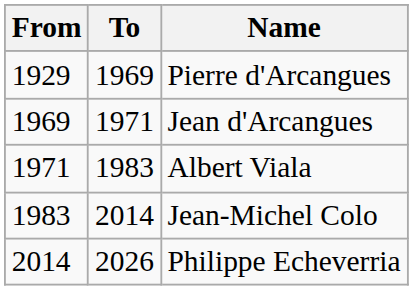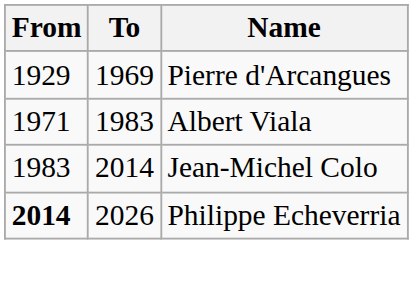 <table class="wikitable">
 <tr>
 <th>From</th>
 <th>To</th>
 <th>Name</th>
 </tr>
 <tr>
 <td>1929</td>
 <td>1969</td>
 <td>Pierre d'Arcangues</td>
 </tr>
 <tr>
-<td>1969</td>
-<td>1971</td>
-<td>Jean d'Arcangues</td>
-</tr>
-<tr>
 <td>1971</td>
 <td>1983</td>
 <td>Albert Viala</td>
 </tr>
 <tr>
 <td>1983</td>
 <td>2014</td>
 <td>Jean-Michel Colo</td>
 </tr>
 <tr>
-<td>2014</td>
+<td><strong>2014</strong></td>
 <td>2026</td>
 <td>Philippe Echeverria</td>
 </tr>
 </table>
